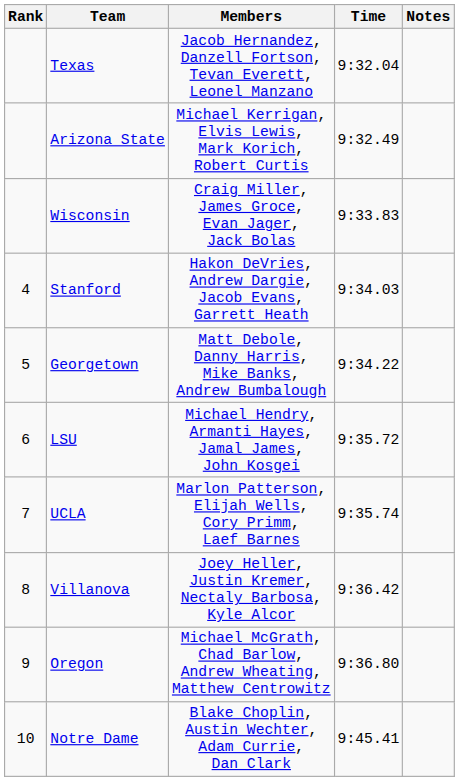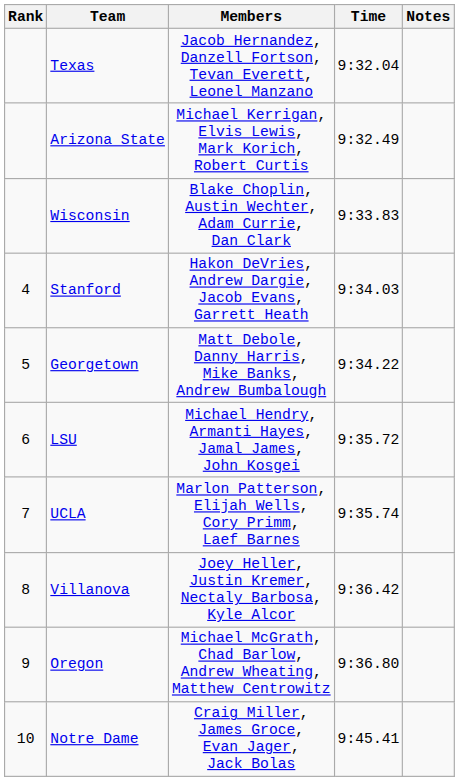 <table class="wikitable sortable" style="text-align:center">
 <tr>
 <th>Rank</th>
 <th>Team</th>
 <th>Members</th>
 <th>Time</th>
 <th>Notes</th>
 </tr>
 <tr>
 <td></td>
 <td align=left><a href='#'>Texas</a></td>
 <td><a href='#'>Jacob Hernandez</a>,<br><a href='#'>Danzell Fortson</a>,<br><a href='#'>Tevan Everett</a>,<br><a href='#'>Leonel Manzano</a></td>
 <td>9:32.04</td>
 <td></td>
 </tr>
 <tr>
 <td></td>
 <td align=left><a href='#'>Arizona State</a></td>
 <td><a href='#'>Michael Kerrigan</a>,<br><a href='#'>Elvis Lewis</a>,<br><a href='#'>Mark Korich</a>,<br><a href='#'>Robert Curtis</a></td>
 <td>9:32.49</td>
 <td></td>
 </tr>
 <tr>
 <td></td>
 <td align=left><a href='#'>Wisconsin</a></td>
-<td><a href='#'>Craig Miller</a>,<br><a href='#'>James Groce</a>,<br><a href='#'>Evan Jager</a>,<br><a href='#'>Jack Bolas</a></td>
+<td><a href='#'>Blake Choplin</a>,<br><a href='#'>Austin Wechter</a>,<br><a href='#'>Adam Currie</a>,<br><a href='#'>Dan Clark</a></td>
 <td>9:33.83</td>
 <td></td>
 </tr>
 <tr>
 <td>4</td>
 <td align=left><a href='#'>Stanford</a></td>
 <td><a href='#'>Hakon DeVries</a>,<br><a href='#'>Andrew Dargie</a>,<br><a href='#'>Jacob Evans</a>,<br><a href='#'>Garrett Heath</a></td>
 <td>9:34.03</td>
 <td></td>
 </tr>
 <tr>
 <td>5</td>
 <td align=left><a href='#'>Georgetown</a></td>
 <td><a href='#'>Matt Debole</a>,<br><a href='#'>Danny Harris</a>,<br><a href='#'>Mike Banks</a>,<br><a href='#'>Andrew Bumbalough</a></td>
 <td>9:34.22</td>
 <td></td>
 </tr>
 <tr>
 <td>6</td>
 <td align=left><a href='#'>LSU</a></td>
 <td><a href='#'>Michael Hendry</a>,<br><a href='#'>Armanti Hayes</a>,<br><a href='#'>Jamal James</a>,<br><a href='#'>John Kosgei</a> </td>
 <td>9:35.72</td>
 <td></td>
 </tr>
 <tr>
 <td>7</td>
 <td align=left><a href='#'>UCLA</a></td>
 <td><a href='#'>Marlon Patterson</a>,<br><a href='#'>Elijah Wells</a>,<br><a href='#'>Cory Primm</a>,<br><a href='#'>Laef Barnes</a></td>
 <td>9:35.74</td>
 <td></td>
 </tr>
 <tr>
 <td>8</td>
 <td align=left><a href='#'>Villanova</a></td>
 <td><a href='#'>Joey Heller</a>,<br><a href='#'>Justin Kremer</a>,<br><a href='#'>Nectaly Barbosa</a>,<br><a href='#'>Kyle Alcor</a></td>
 <td>9:36.42</td>
 <td></td>
 </tr>
 <tr>
 <td>9</td>
 <td align=left><a href='#'>Oregon</a></td>
 <td><a href='#'>Michael McGrath</a>,<br><a href='#'>Chad Barlow</a>,<br><a href='#'>Andrew Wheating</a>,<br><a href='#'>Matthew Centrowitz</a></td>
 <td>9:36.80</td>
 <td></td>
 </tr>
 <tr>
 <td>10</td>
 <td align=left><a href='#'>Notre Dame</a></td>
-<td><a href='#'>Blake Choplin</a>,<br><a href='#'>Austin Wechter</a>,<br><a href='#'>Adam Currie</a>,<br><a href='#'>Dan Clark</a></td>
+<td><a href='#'>Craig Miller</a>,<br><a href='#'>James Groce</a>,<br><a href='#'>Evan Jager</a>,<br><a href='#'>Jack Bolas</a></td>
 <td>9:45.41</td>
 <td></td>
 </tr>
 </table>
